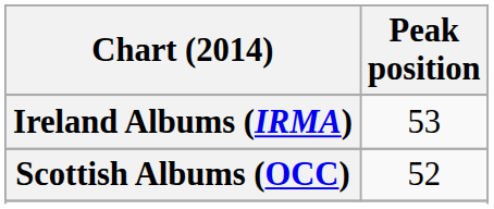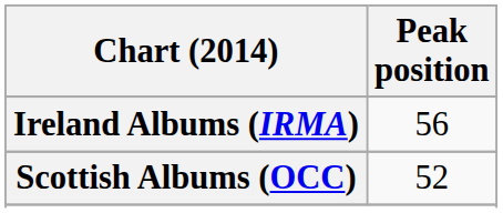 <table class="wikitable sortable plainrowheaders" style="text-align:center">
 <tr>
 <th scope="col">Chart (2014)</th>
 <th scope="col">Peak<br>position</th>
 </tr>
 <tr>
 </tr>
 <tr>
 </tr>
 <tr>
 </tr>
 <tr>
 </tr>
 <tr>
 </tr>
 <tr>
 </tr>
 <tr>
 <th scope="row">Ireland Albums (<em><a href='#'>IRMA</a></em>)</th>
-<td style="text-align:center;">53</td>
+<td style="text-align:center;">56</td>
 </tr>
 <tr>
 </tr>
 <tr>
 <th scope="row">Scottish Albums (<a href='#'>OCC</a>)</th>
 <td align="center">52</td>
 </tr>
 <tr>
 </tr>
 <tr>
 </tr>
 <tr>
 </tr>
 </table>
